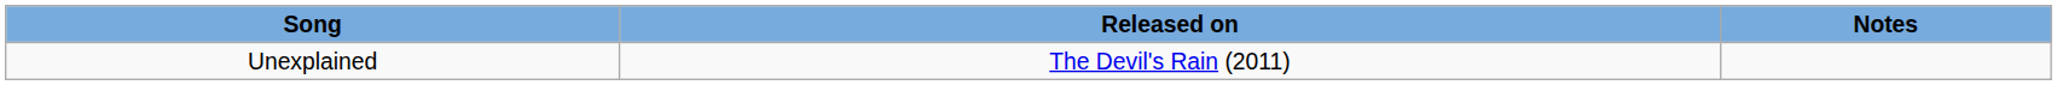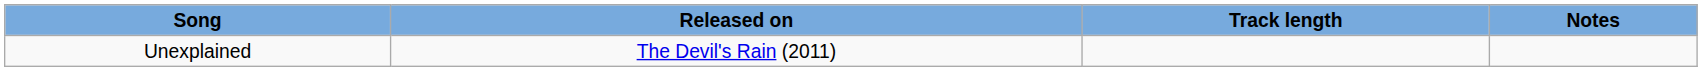 <table class="wikitable" style="margin:0.5em auto; clear:both; font-size:.9em; text-align:center; width:100%">
 <tr>
 <th style="background: #7ad;">Song</th>
 <th style="background: #7ad;">Released on</th>
+<th style="background: #7ad;">Track length</th>
 <th style="background: #7ad;">Notes</th>
 </tr>
 <tr>
 <td>Unexplained</td>
 <td><a href='#'>The Devil's Rain</a> (2011)</td>
 <td></td>
+<td></td>
 </tr>
 </table>
